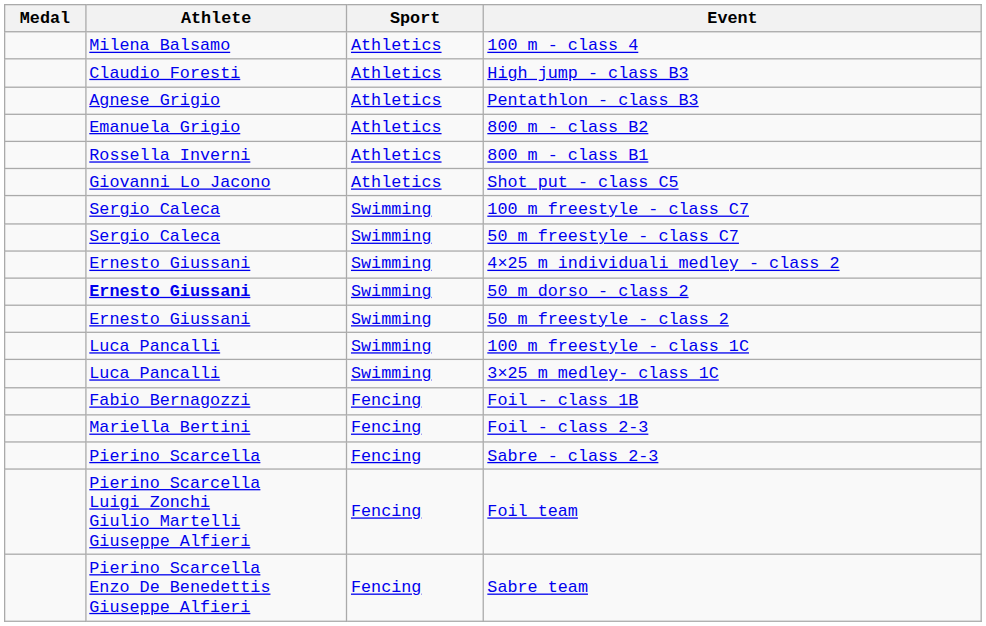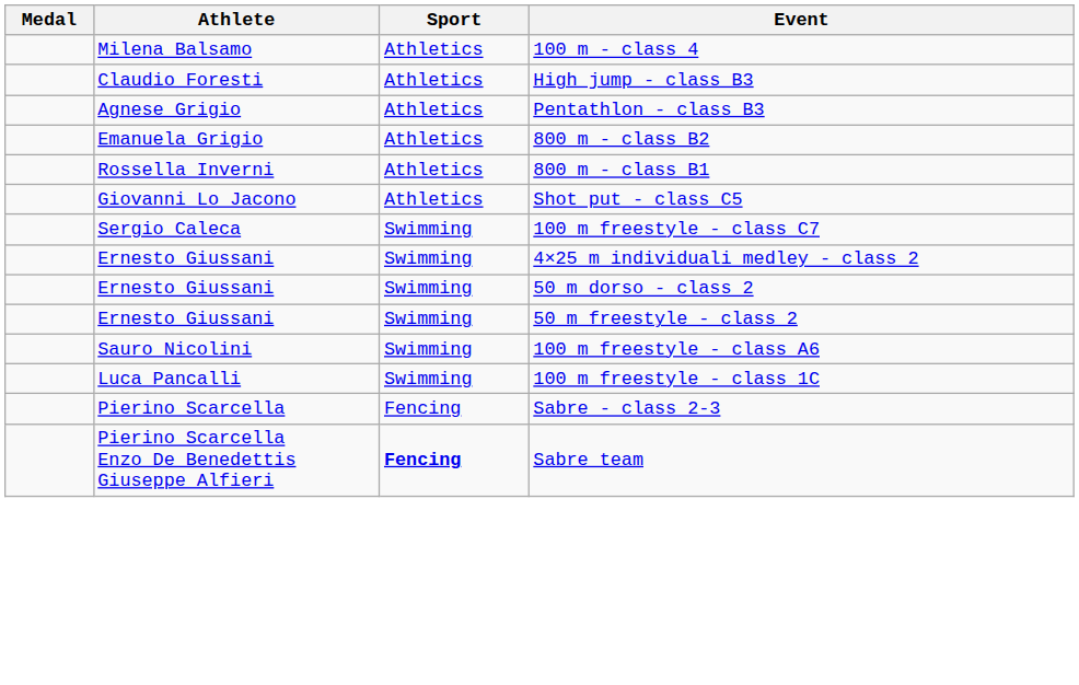 <table class="wikitable sortable" width=60% style="font-size:100%; text-align:left;">
 <tr>
 <th>Medal</th>
 <th>Athlete</th>
 <th>Sport</th>
 <th>Event</th>
 </tr>
 <tr>
 <td></td>
 <td><a href='#'>Milena Balsamo</a></td>
 <td><a href='#'>Athletics</a></td>
 <td><a href='#'>100 m  - class 4</a></td>
 </tr>
 <tr>
 <td></td>
 <td><a href='#'>Claudio Foresti</a></td>
 <td><a href='#'>Athletics</a></td>
 <td><a href='#'>High jump - class B3</a></td>
 </tr>
 <tr>
 <td></td>
 <td><a href='#'>Agnese Grigio</a></td>
 <td><a href='#'>Athletics</a></td>
 <td><a href='#'>Pentathlon - class B3</a></td>
 </tr>
 <tr>
 <td></td>
 <td><a href='#'>Emanuela Grigio</a></td>
 <td><a href='#'>Athletics</a></td>
 <td><a href='#'>800 m - class B2</a></td>
 </tr>
 <tr>
 <td></td>
 <td><a href='#'>Rossella Inverni</a></td>
 <td><a href='#'>Athletics</a></td>
 <td><a href='#'>800 m - class B1</a></td>
 </tr>
 <tr>
 <td></td>
 <td><a href='#'>Giovanni Lo Jacono</a></td>
 <td><a href='#'>Athletics</a></td>
 <td><a href='#'>Shot put - class C5</a></td>
 </tr>
 <tr>
 <td></td>
 <td><a href='#'>Sergio Caleca</a></td>
 <td><a href='#'>Swimming</a></td>
 <td><a href='#'>100 m freestyle - class C7</a></td>
 </tr>
 <tr>
 <td></td>
-<td><a href='#'>Sergio Caleca</a></td>
-<td><a href='#'>Swimming</a></td>
-<td><a href='#'>50 m freestyle - class C7</a></td>
-</tr>
-<tr>
-<td></td>
 <td><a href='#'>Ernesto Giussani</a></td>
 <td><a href='#'>Swimming</a></td>
 <td><a href='#'>4×25 m individuali medley - class 2</a></td>
 </tr>
 <tr>
 <td></td>
-<td><strong><a href='#'>Ernesto Giussani</a></strong></td>
+<td><a href='#'>Ernesto Giussani</a></td>
 <td><a href='#'>Swimming</a></td>
 <td><a href='#'>50 m dorso - class 2</a></td>
 </tr>
 <tr>
 <td></td>
 <td><a href='#'>Ernesto Giussani</a></td>
 <td><a href='#'>Swimming</a></td>
 <td><a href='#'>50 m freestyle - class 2</a></td>
 </tr>
 <tr>
 <td></td>
-<td><a href='#'>Luca Pancalli</a></td>
+<td><a href='#'>Sauro Nicolini</a></td>
 <td><a href='#'>Swimming</a></td>
-<td><a href='#'>100 m freestyle - class 1C</a></td>
+<td><a href='#'>100 m freestyle - class A6</a></td>
 </tr>
 <tr>
 <td></td>
 <td><a href='#'>Luca Pancalli</a></td>
 <td><a href='#'>Swimming</a></td>
-<td><a href='#'>3×25 m medley- class 1C</a></td>
-</tr>
-<tr>
-<td></td>
-<td><a href='#'>Fabio Bernagozzi</a></td>
-<td><a href='#'>Fencing</a></td>
-<td><a href='#'>Foil - class 1B</a></td>
-</tr>
-<tr>
-<td></td>
-<td><a href='#'>Mariella Bertini</a></td>
-<td><a href='#'>Fencing</a></td>
-<td><a href='#'>Foil - class 2-3</a></td>
+<td><a href='#'>100 m freestyle - class 1C</a></td>
 </tr>
 <tr>
 <td></td>
 <td><a href='#'>Pierino Scarcella</a></td>
 <td><a href='#'>Fencing</a></td>
 <td><a href='#'>Sabre - class 2-3</a></td>
 </tr>
 <tr>
 <td></td>
-<td><a href='#'>Pierino Scarcella</a><br><a href='#'>Luigi Zonchi</a><br><a href='#'>Giulio Martelli</a><br><a href='#'>Giuseppe Alfieri</a></td>
-<td><a href='#'>Fencing</a></td>
-<td><a href='#'>Foil team</a></td>
-</tr>
-<tr>
-<td></td>
 <td><a href='#'>Pierino Scarcella</a><br><a href='#'>Enzo De Benedettis</a><br><a href='#'>Giuseppe Alfieri</a></td>
-<td><a href='#'>Fencing</a></td>
+<td><strong><a href='#'>Fencing</a></strong></td>
 <td><a href='#'>Sabre team</a></td>
 </tr>
 </table>
